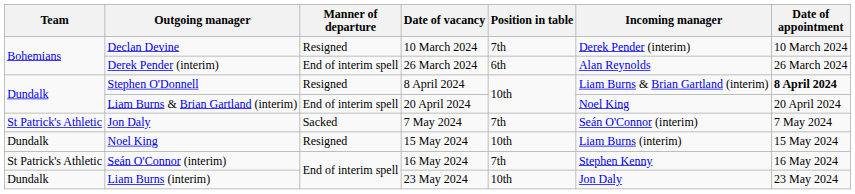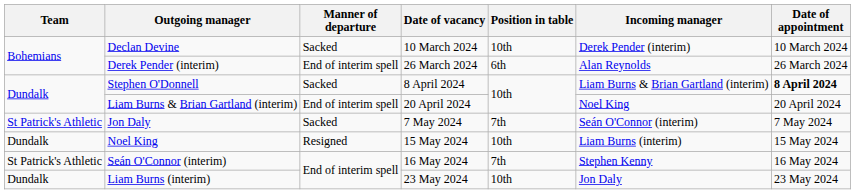 <table class="wikitable sortable">
 <tr>
 <th>Team</th>
 <th>Outgoing manager</th>
 <th>Manner of<br>departure</th>
 <th>Date of vacancy</th>
 <th>Position in table</th>
 <th>Incoming manager</th>
 <th>Date of<br>appointment</th>
 </tr>
 <tr>
 <td rowspan="2"><a href='#'>Bohemians</a></td>
 <td> <a href='#'>Declan Devine</a></td>
-<td>Resigned</td>
+<td>Sacked</td>
 <td>10 March 2024</td>
-<td>7th</td>
+<td>10th</td>
 <td> <a href='#'>Derek Pender</a> (interim)</td>
 <td>10 March 2024</td>
 </tr>
 <tr>
 <td> <a href='#'>Derek Pender</a> (interim)</td>
 <td>End of interim spell</td>
 <td>26 March 2024</td>
 <td>6th</td>
 <td> <a href='#'>Alan Reynolds</a></td>
 <td>26 March 2024</td>
 </tr>
 <tr>
 <td rowspan="2"><a href='#'>Dundalk</a></td>
 <td> <a href='#'>Stephen O'Donnell</a></td>
-<td>Resigned</td>
+<td>Sacked</td>
 <td>8 April 2024</td>
 <td rowspan="2">10th</td>
 <td> <a href='#'>Liam Burns</a> &  <a href='#'>Brian Gartland</a> (interim)</td>
 <td><strong>8 April 2024</strong></td>
 </tr>
 <tr>
 <td> <a href='#'>Liam Burns</a> &  <a href='#'>Brian Gartland</a> (interim)</td>
 <td>End of interim spell</td>
 <td>20 April 2024</td>
 <td> <a href='#'>Noel King</a></td>
 <td>20 April 2024</td>
 </tr>
 <tr>
 <td><a href='#'>St Patrick's Athletic</a></td>
 <td> <a href='#'>Jon Daly</a></td>
 <td>Sacked</td>
 <td>7 May 2024</td>
 <td>7th</td>
 <td> <a href='#'>Seán O'Connor</a> (interim)</td>
 <td>7 May 2024</td>
 </tr>
 <tr>
 <td>Dundalk</td>
 <td> <a href='#'>Noel King</a></td>
 <td>Resigned</td>
 <td>15 May 2024</td>
 <td>10th</td>
 <td> <a href='#'>Liam Burns</a> (interim)</td>
 <td>15 May 2024</td>
 </tr>
 <tr>
 <td>St Patrick's Athletic</td>
 <td> <a href='#'>Seán O'Connor</a> (interim)</td>
 <td rowspan="2">End of interim spell</td>
 <td>16 May 2024</td>
 <td>7th</td>
 <td> <a href='#'>Stephen Kenny</a></td>
 <td>16 May 2024</td>
 </tr>
 <tr>
 <td>Dundalk</td>
 <td> <a href='#'>Liam Burns</a> (interim)</td>
 <td>23 May 2024</td>
 <td>10th</td>
 <td> <a href='#'>Jon Daly</a></td>
 <td>23 May 2024</td>
 </tr>
 </table>
